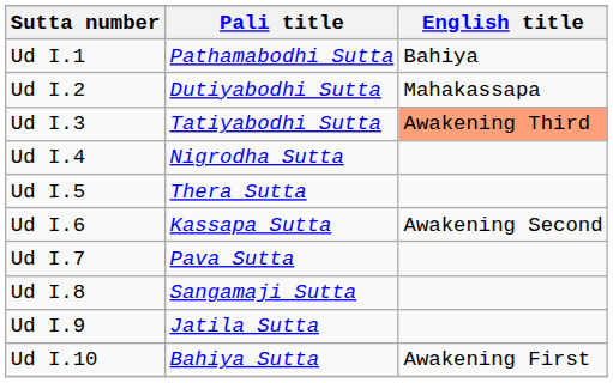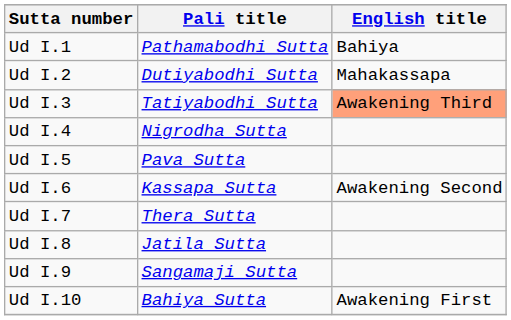 <table class="wikitable">
 <tr>
 </tr>
 <tr>
 <th>Sutta number</th>
 <th><a href='#'>Pali</a> title</th>
 <th><a href='#'>English</a> title</th>
 </tr>
 <tr>
 <td>Ud I.1</td>
 <td><em><a href='#'>Pathamabodhi Sutta</a></em></td>
 <td>Bahiya</td>
 </tr>
 <tr>
 <td>Ud I.2</td>
 <td><em><a href='#'>Dutiyabodhi Sutta</a></em></td>
 <td>Mahakassapa</td>
 </tr>
 <tr>
 <td>Ud I.3</td>
 <td><em><a href='#'>Tatiyabodhi Sutta</a></em></td>
 <td style="background: lightsalmon;">Awakening Third</td>
 </tr>
 <tr>
 <td>Ud I.4</td>
 <td><em><a href='#'>Nigrodha Sutta</a></em></td>
 <td></td>
 </tr>
 <tr>
 <td>Ud I.5</td>
-<td><em><a href='#'>Thera Sutta</a></em></td>
+<td><em><a href='#'>Pava Sutta</a></em></td>
 <td></td>
 </tr>
 <tr>
 <td>Ud I.6</td>
 <td><em><a href='#'>Kassapa Sutta</a></em></td>
 <td>Awakening Second</td>
 </tr>
 <tr>
 <td>Ud I.7</td>
-<td><em><a href='#'>Pava Sutta</a></em></td>
+<td><em><a href='#'>Thera Sutta</a></em></td>
 <td></td>
 </tr>
 <tr>
 <td>Ud I.8</td>
-<td><em><a href='#'>Sangamaji Sutta</a></em></td>
+<td><em><a href='#'>Jatila Sutta</a></em></td>
 <td></td>
 </tr>
 <tr>
 <td>Ud I.9</td>
-<td><em><a href='#'>Jatila Sutta</a></em></td>
+<td><em><a href='#'>Sangamaji Sutta</a></em></td>
 <td></td>
 </tr>
 <tr>
 <td>Ud I.10</td>
 <td><em><a href='#'>Bahiya Sutta</a></em></td>
 <td>Awakening First</td>
 </tr>
 <tr>
 </tr>
 </table>
